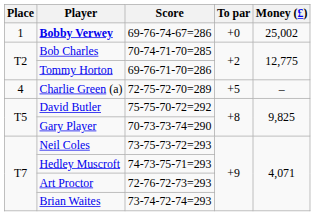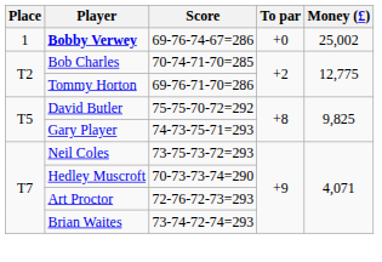 <table class="wikitable">
 <tr>
 <th>Place</th>
 <th>Player</th>
 <th>Score</th>
 <th>To par</th>
 <th>Money (<a href='#'>£</a>)</th>
 </tr>
 <tr>
 <td align=center>1</td>
 <td> <strong><a href='#'>Bobby Verwey</a></strong></td>
 <td>69-76-74-67=286</td>
 <td align=center>+0</td>
 <td align=center>25,002</td>
 </tr>
 <tr>
 <td rowspan=2 align=center>T2</td>
 <td> <a href='#'>Bob Charles</a></td>
 <td>70-74-71-70=285</td>
 <td rowspan=2 align=center>+2</td>
 <td rowspan=2 align=center>12,775</td>
 </tr>
 <tr>
 <td> <a href='#'>Tommy Horton</a></td>
 <td>69-76-71-70=286</td>
 </tr>
 <tr>
-<td align=center>4</td>
-<td> <a href='#'>Charlie Green</a> (a)</td>
-<td>72-75-72-70=289</td>
-<td align=center>+5</td>
-<td align=center>–</td>
-</tr>
-<tr>
 <td rowspan=2 align=center>T5</td>
 <td> <a href='#'>David Butler</a></td>
 <td>75-75-70-72=292</td>
 <td rowspan=2 align=center>+8</td>
 <td rowspan=2 align=center>9,825</td>
 </tr>
 <tr>
 <td> <a href='#'>Gary Player</a></td>
-<td>70-73-73-74=290</td>
+<td>74-73-75-71=293</td>
 </tr>
 <tr>
 <td rowspan=4 align=center>T7</td>
 <td> <a href='#'>Neil Coles</a></td>
 <td>73-75-73-72=293</td>
 <td rowspan=4 align=center>+9</td>
 <td rowspan=4 align=center>4,071</td>
 </tr>
 <tr>
 <td> <a href='#'>Hedley Muscroft</a></td>
-<td>74-73-75-71=293</td>
+<td>70-73-73-74=290</td>
 </tr>
 <tr>
 <td> <a href='#'>Art Proctor</a></td>
 <td>72-76-72-73=293</td>
 </tr>
 <tr>
 <td> <a href='#'>Brian Waites</a></td>
 <td>73-74-72-74=293</td>
 </tr>
 </table>
